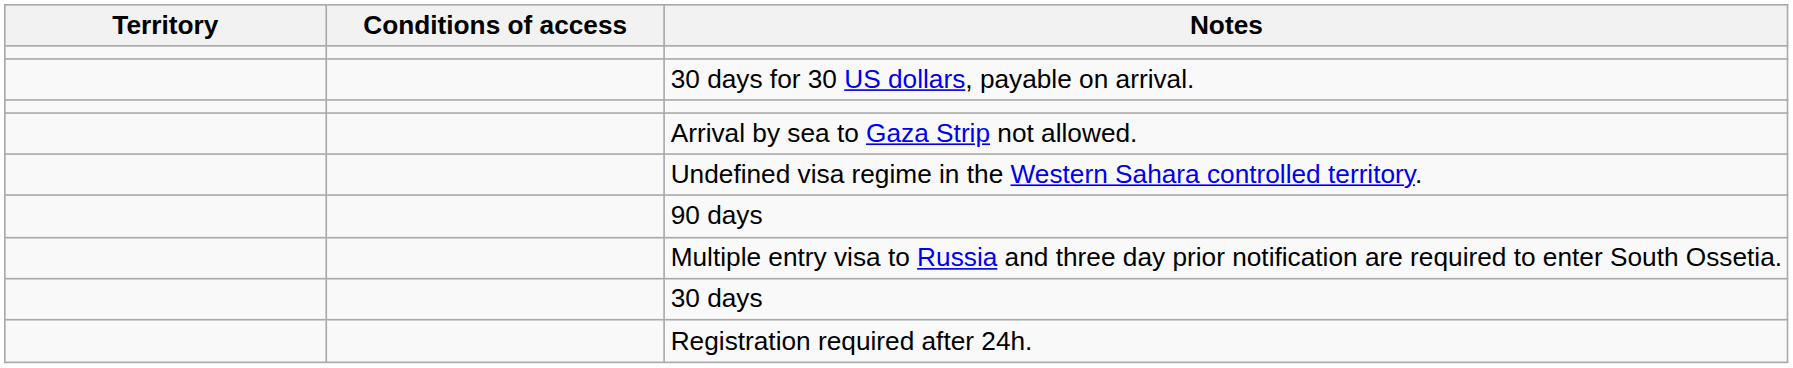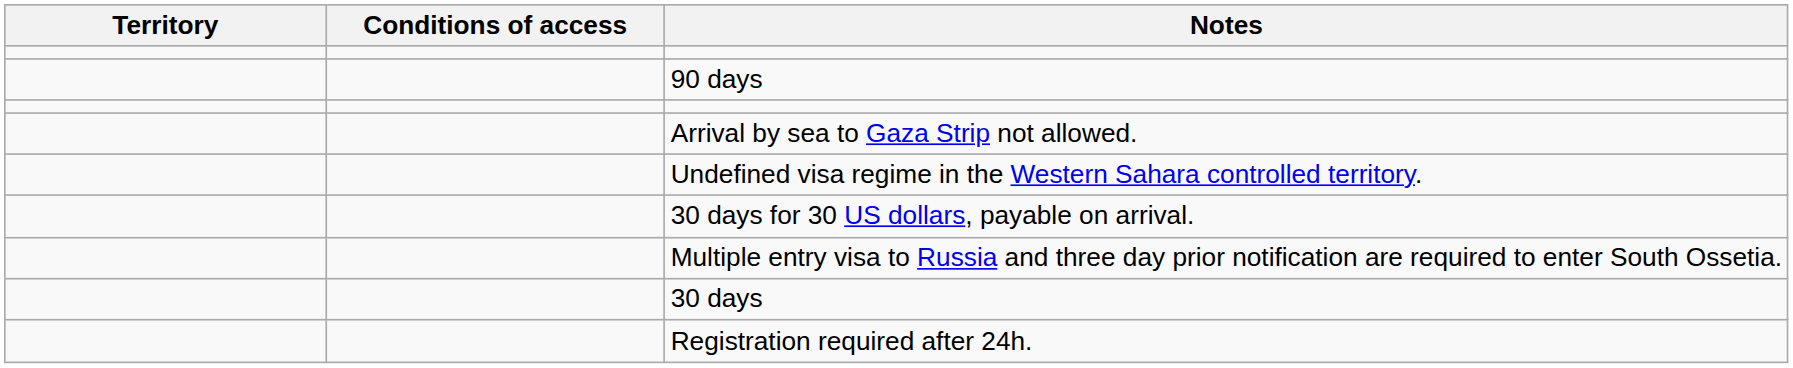 <table class="wikitable" style="text-align: left; table-layout: fixed;">
 <tr>
 <th style="width:18%;">Territory</th>
 <th style="width:19%;">Conditions of access</th>
 <th>Notes</th>
 </tr>
 <tr>
 <td></td>
 <td></td>
 <td></td>
 </tr>
 <tr>
 <td></td>
 <td></td>
-<td>30 days for 30 <a href='#'>US dollars</a>, payable on arrival.</td>
+<td>90 days</td>
 </tr>
 <tr>
 <td></td>
 <td></td>
 <td></td>
 </tr>
 <tr>
 <td></td>
 <td></td>
 <td>Arrival by sea to <a href='#'>Gaza Strip</a> not allowed.</td>
 </tr>
 <tr>
 <td></td>
 <td></td>
 <td>Undefined visa regime in the <a href='#'>Western Sahara controlled territory</a>.</td>
 </tr>
 <tr>
 <td></td>
 <td></td>
-<td>90 days</td>
+<td>30 days for 30 <a href='#'>US dollars</a>, payable on arrival.</td>
 </tr>
 <tr>
 <td></td>
 <td></td>
 <td>Multiple entry visa to <a href='#'>Russia</a> and three day prior notification are required to enter South Ossetia.</td>
 </tr>
 <tr>
 <td></td>
 <td></td>
 <td>30 days</td>
 </tr>
 <tr>
 <td></td>
 <td></td>
 <td>Registration required after 24h.</td>
 </tr>
 </table>
